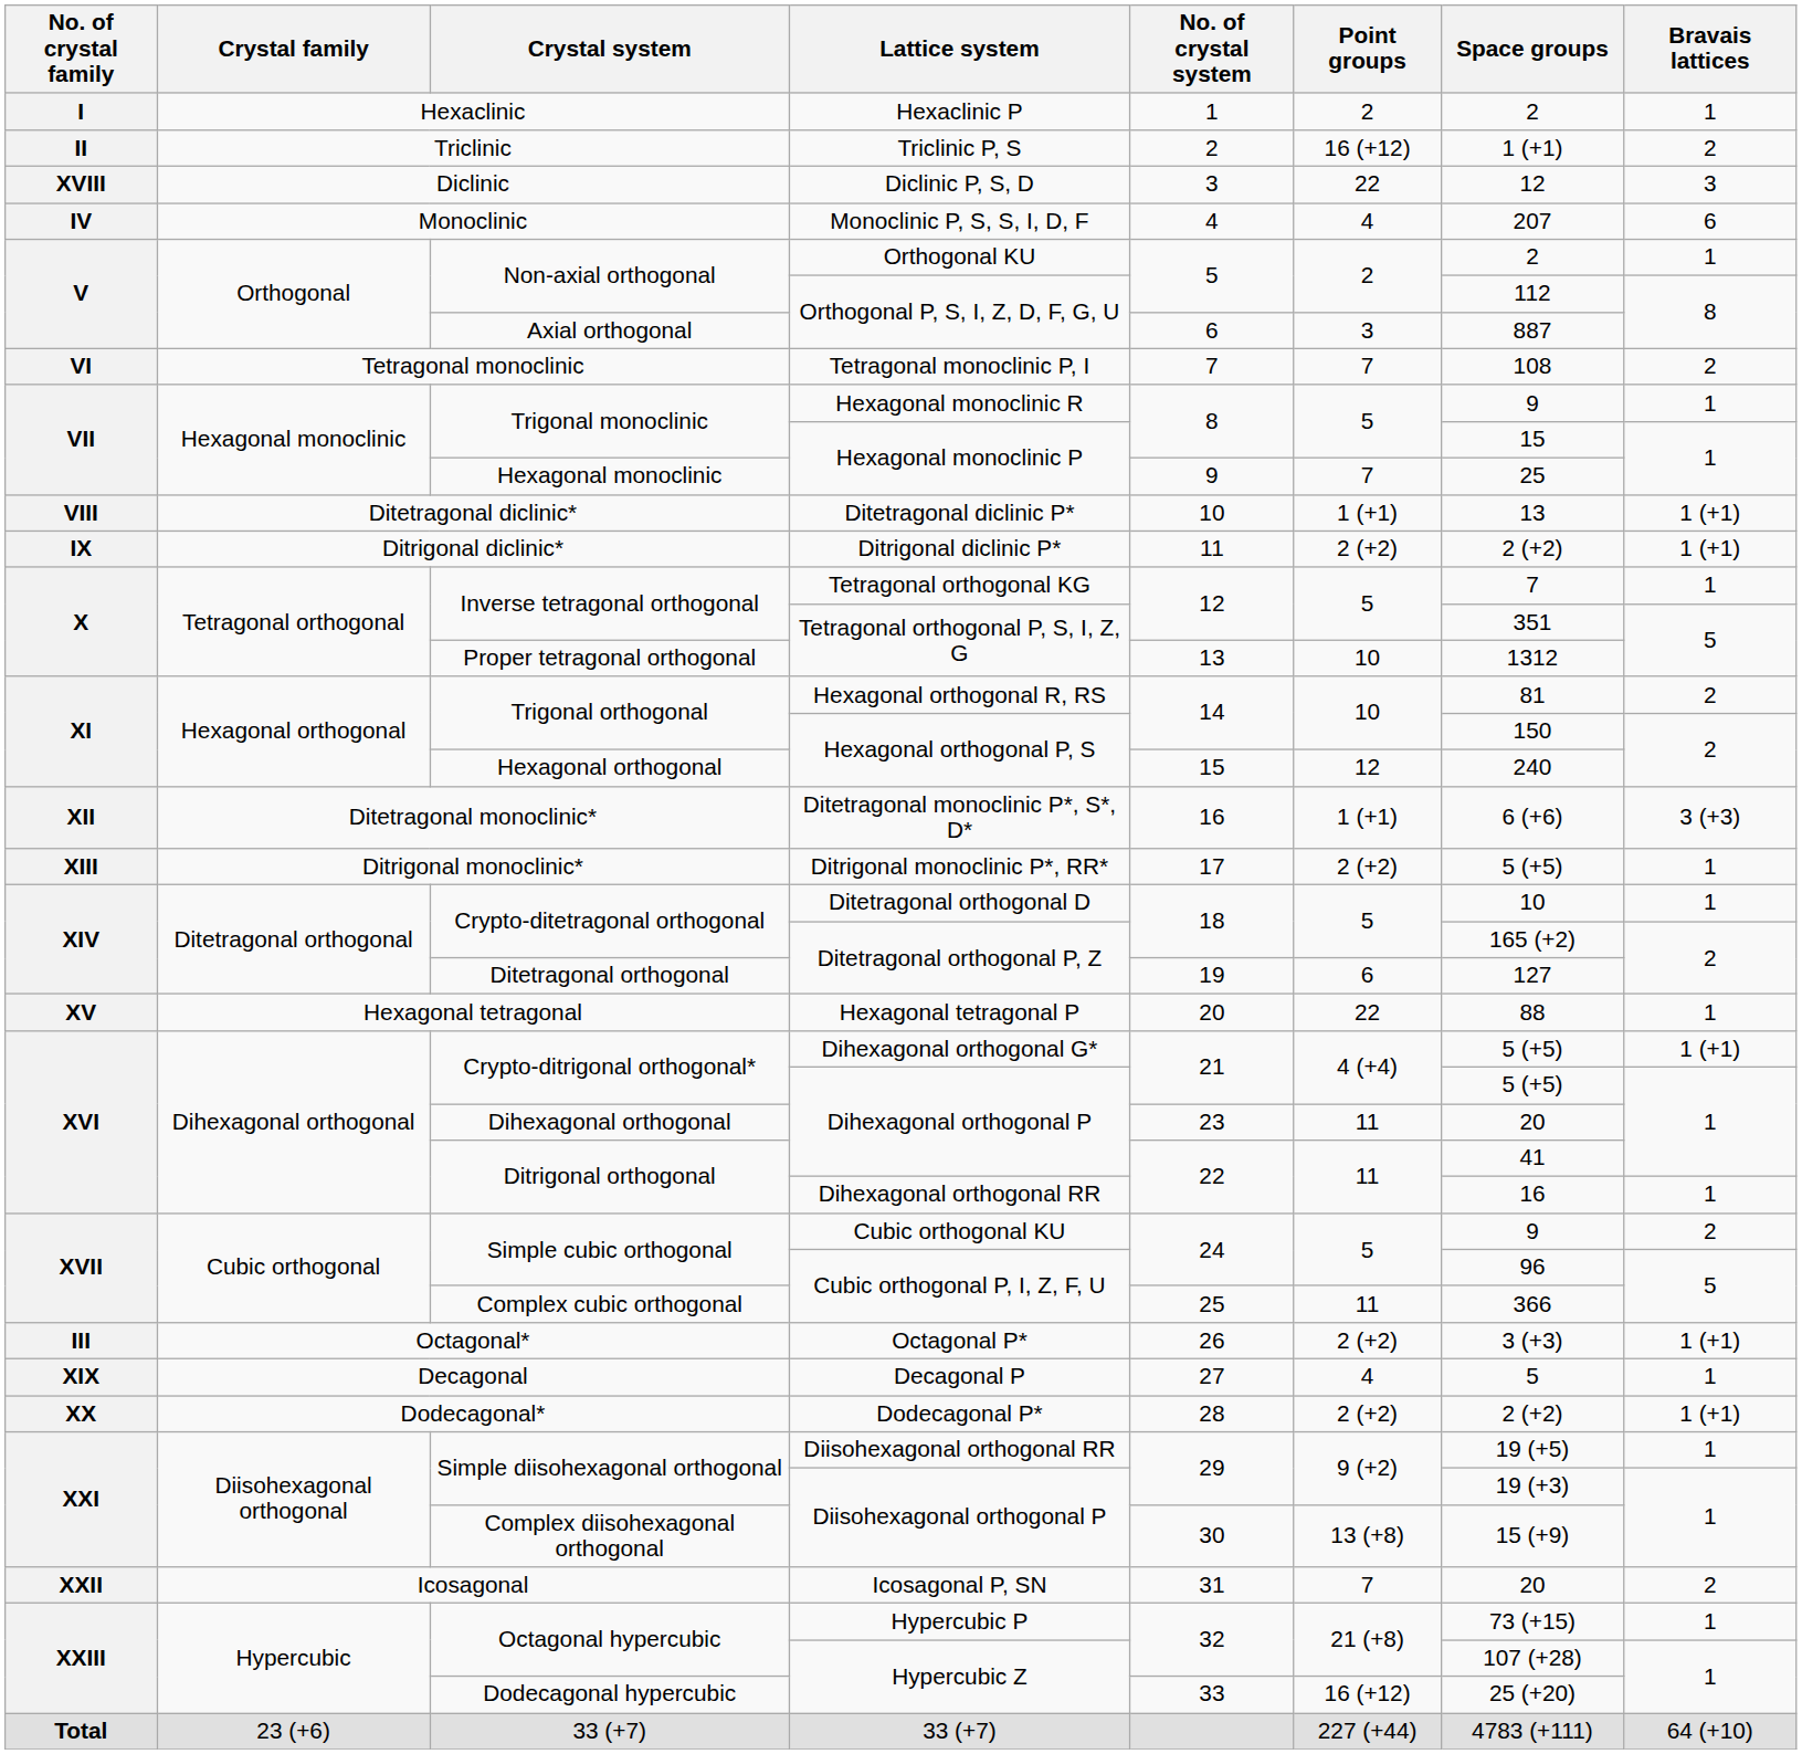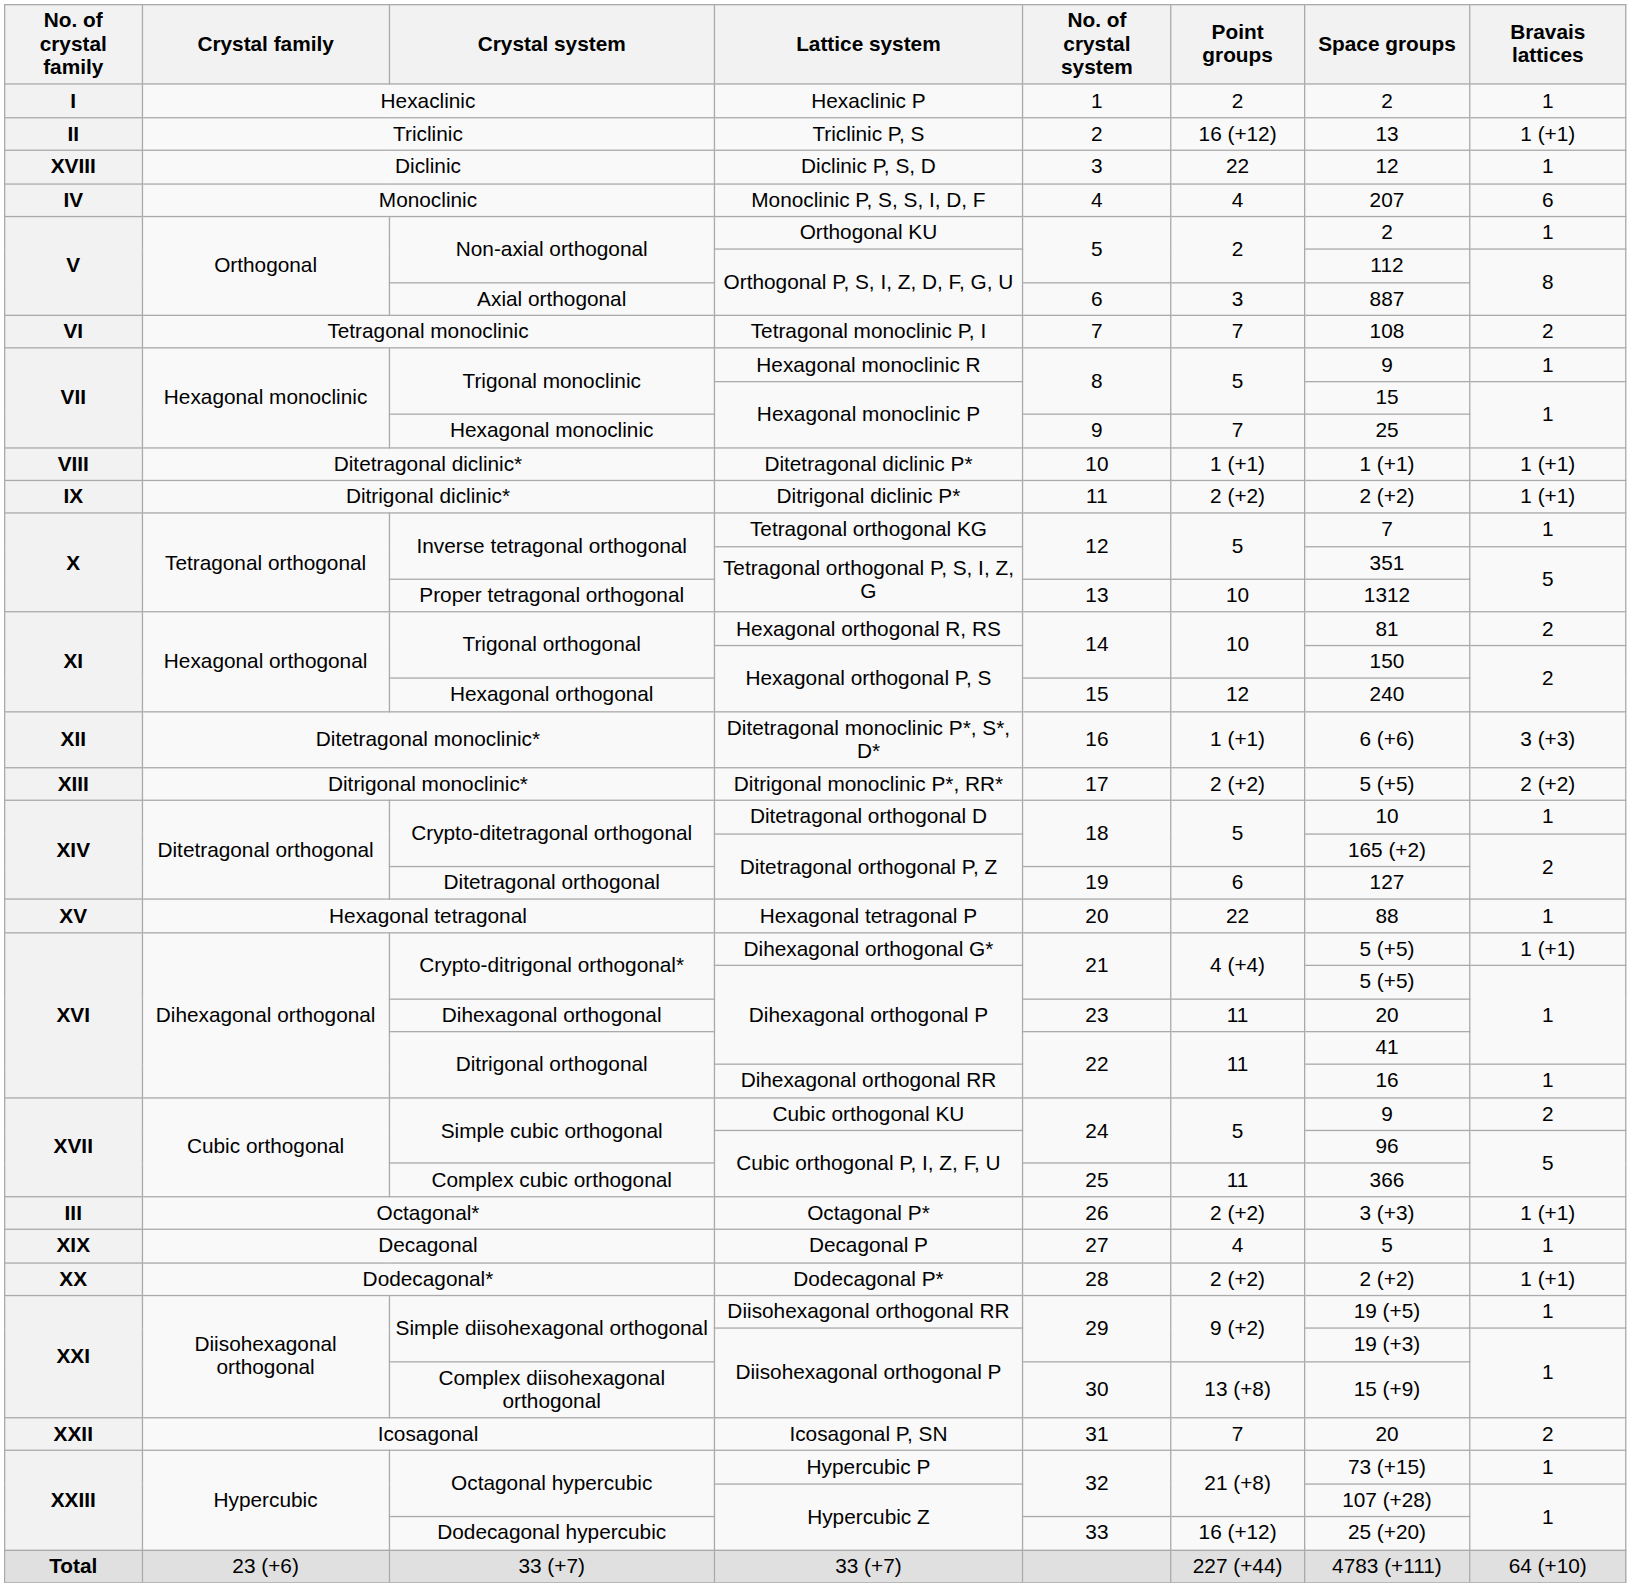 <table class="wikitable" style="text-align:center">
 <tr>
 <th>No. of <br>crystal family</th>
 <th>Crystal family</th>
 <th>Crystal system</th>
 <th>Lattice system</th>
 <th>No. of <br>crystal system</th>
 <th>Point groups</th>
 <th width=120>Space groups</th>
 <th>Bravais lattices</th>
 </tr>
 <tr>
 <th>I</th>
 <td colspan=2>Hexaclinic</td>
 <td>Hexaclinic P</td>
 <td>1</td>
 <td>2</td>
 <td>2</td>
 <td>1</td>
 </tr>
 <tr>
 <th>II</th>
 <td colspan=2>Triclinic</td>
 <td>Triclinic P, S</td>
 <td>2</td>
 <td>16 (+12)</td>
+<td>13</td>
 <td>1 (+1)</td>
-<td>2</td>
 </tr>
 <tr>
 <th>XVIII</th>
 <td colspan=2>Diclinic</td>
 <td>Diclinic P, S, D</td>
 <td>3</td>
 <td>22</td>
 <td>12</td>
-<td>3</td>
+<td>1</td>
 </tr>
 <tr>
 <th>IV</th>
 <td colspan=2>Monoclinic</td>
 <td>Monoclinic P, S, S, I, D, F</td>
 <td>4</td>
 <td>4</td>
 <td>207</td>
 <td>6</td>
 </tr>
 <tr>
 <th rowspan=3>V</th>
 <td rowspan=3>Orthogonal</td>
 <td rowspan=2>Non-axial orthogonal</td>
 <td>Orthogonal KU</td>
 <td rowspan="2">5</td>
 <td rowspan=2>2</td>
 <td>2</td>
 <td>1</td>
 </tr>
 <tr>
 <td rowspan="2">Orthogonal P, S, I, Z, D, F, G, U</td>
 <td>112</td>
 <td rowspan=2>8</td>
 </tr>
 <tr>
 <td>Axial orthogonal</td>
 <td>6</td>
 <td>3</td>
 <td>887</td>
 </tr>
 <tr>
 <th>VI</th>
 <td colspan=2>Tetragonal monoclinic</td>
 <td>Tetragonal monoclinic P, I</td>
 <td>7</td>
 <td>7</td>
 <td>108</td>
 <td>2</td>
 </tr>
 <tr>
 <th rowspan=3>VII</th>
 <td rowspan=3>Hexagonal monoclinic</td>
 <td rowspan=2>Trigonal monoclinic</td>
 <td>Hexagonal monoclinic R</td>
 <td rowspan="2">8</td>
 <td rowspan=2>5</td>
 <td>9</td>
 <td>1</td>
 </tr>
 <tr>
 <td rowspan="2">Hexagonal monoclinic P</td>
 <td>15</td>
 <td rowspan=2>1</td>
 </tr>
 <tr>
 <td>Hexagonal monoclinic</td>
 <td>9</td>
 <td>7</td>
 <td>25</td>
 </tr>
 <tr>
 <th>VIII</th>
 <td colspan=2>Ditetragonal diclinic*</td>
 <td>Ditetragonal diclinic P*</td>
 <td>10</td>
 <td>1 (+1)</td>
-<td>13</td>
+<td>1 (+1)</td>
 <td>1 (+1)</td>
 </tr>
 <tr>
 <th>IX</th>
 <td colspan=2>Ditrigonal diclinic*</td>
 <td>Ditrigonal diclinic P*</td>
 <td>11</td>
 <td>2 (+2)</td>
 <td>2 (+2)</td>
 <td>1 (+1)</td>
 </tr>
 <tr>
 <th rowspan=3>X</th>
 <td rowspan=3>Tetragonal orthogonal</td>
 <td rowspan=2>Inverse tetragonal orthogonal</td>
 <td>Tetragonal orthogonal KG</td>
 <td rowspan="2">12</td>
 <td rowspan=2>5</td>
 <td>7</td>
 <td>1</td>
 </tr>
 <tr>
 <td rowspan="2">Tetragonal orthogonal P, S, I, Z, G</td>
 <td>351</td>
 <td rowspan=2>5</td>
 </tr>
 <tr>
 <td>Proper tetragonal orthogonal</td>
 <td>13</td>
 <td>10</td>
 <td>1312</td>
 </tr>
 <tr>
 <th rowspan=3>XI</th>
 <td rowspan=3>Hexagonal orthogonal</td>
 <td rowspan=2>Trigonal orthogonal</td>
 <td>Hexagonal orthogonal R, RS</td>
 <td rowspan="2">14</td>
 <td rowspan=2>10</td>
 <td>81</td>
 <td>2</td>
 </tr>
 <tr>
 <td rowspan="2">Hexagonal orthogonal P, S</td>
 <td>150</td>
 <td rowspan=2>2</td>
 </tr>
 <tr>
 <td>Hexagonal orthogonal</td>
 <td>15</td>
 <td>12</td>
 <td>240</td>
 </tr>
 <tr>
 <th>XII</th>
 <td colspan=2>Ditetragonal monoclinic*</td>
 <td>Ditetragonal monoclinic P*, S*, D*</td>
 <td>16</td>
 <td>1 (+1)</td>
 <td>6 (+6)</td>
 <td>3 (+3)</td>
 </tr>
 <tr>
 <th>XIII</th>
 <td colspan=2>Ditrigonal monoclinic*</td>
 <td>Ditrigonal monoclinic P*, RR*</td>
 <td>17</td>
 <td>2 (+2)</td>
 <td>5 (+5)</td>
-<td>1</td>
+<td>2 (+2)</td>
 </tr>
 <tr>
 <th rowspan=3>XIV</th>
 <td rowspan=3>Ditetragonal orthogonal</td>
 <td rowspan=2>Crypto-ditetragonal orthogonal</td>
 <td>Ditetragonal orthogonal D</td>
 <td rowspan="2">18</td>
 <td rowspan=2>5</td>
 <td>10</td>
 <td>1</td>
 </tr>
 <tr>
 <td rowspan="2">Ditetragonal orthogonal P, Z</td>
 <td>165 (+2)</td>
 <td rowspan=2>2</td>
 </tr>
 <tr>
 <td>Ditetragonal orthogonal</td>
 <td>19</td>
 <td>6</td>
 <td>127</td>
 </tr>
 <tr>
 <th>XV</th>
 <td colspan=2>Hexagonal tetragonal</td>
 <td>Hexagonal tetragonal P</td>
 <td>20</td>
 <td>22</td>
 <td>88</td>
 <td>1</td>
 </tr>
 <tr>
 <th rowspan=5>XVI</th>
 <td rowspan=5>Dihexagonal orthogonal</td>
 <td rowspan=2>Crypto-ditrigonal orthogonal*</td>
 <td>Dihexagonal orthogonal G*</td>
 <td rowspan="2">21</td>
 <td rowspan=2>4 (+4)</td>
 <td>5 (+5)</td>
 <td>1 (+1)</td>
 </tr>
 <tr>
 <td rowspan="3">Dihexagonal orthogonal P</td>
 <td>5 (+5)</td>
 <td rowspan=3>1</td>
 </tr>
 <tr>
 <td>Dihexagonal orthogonal</td>
 <td>23</td>
 <td>11</td>
 <td>20</td>
 </tr>
 <tr>
 <td rowspan=2>Ditrigonal orthogonal</td>
 <td rowspan=2>22</td>
 <td rowspan=2>11</td>
 <td>41</td>
 </tr>
 <tr>
 <td>Dihexagonal orthogonal RR</td>
 <td>16</td>
 <td>1</td>
 </tr>
 <tr>
 <th rowspan=3>XVII</th>
 <td rowspan=3>Cubic orthogonal</td>
 <td rowspan=2>Simple cubic orthogonal</td>
 <td>Cubic orthogonal KU</td>
 <td rowspan="2">24</td>
 <td rowspan=2>5</td>
 <td>9</td>
 <td>2</td>
 </tr>
 <tr>
 <td rowspan="2">Cubic orthogonal P, I, Z, F, U</td>
 <td>96</td>
 <td rowspan=2>5</td>
 </tr>
 <tr>
 <td>Complex cubic orthogonal</td>
 <td>25</td>
 <td>11</td>
 <td>366</td>
 </tr>
 <tr>
 <th>III</th>
 <td colspan=2>Octagonal*</td>
 <td>Octagonal P*</td>
 <td>26</td>
 <td>2 (+2)</td>
 <td>3 (+3)</td>
 <td>1 (+1)</td>
 </tr>
 <tr>
 <th>XIX</th>
 <td colspan=2>Decagonal</td>
 <td>Decagonal P</td>
 <td>27</td>
 <td>4</td>
 <td>5</td>
 <td>1</td>
 </tr>
 <tr>
 <th>XX</th>
 <td colspan=2>Dodecagonal*</td>
 <td>Dodecagonal P*</td>
 <td>28</td>
 <td>2 (+2)</td>
 <td>2 (+2)</td>
 <td>1 (+1)</td>
 </tr>
 <tr>
 <th rowspan=3>XXI</th>
 <td rowspan=3>Diisohexagonal orthogonal</td>
 <td rowspan=2>Simple diisohexagonal orthogonal</td>
 <td>Diisohexagonal orthogonal RR</td>
 <td rowspan="2">29</td>
 <td rowspan=2>9 (+2)</td>
 <td>19 (+5)</td>
 <td>1</td>
 </tr>
 <tr>
 <td rowspan="2">Diisohexagonal orthogonal P</td>
 <td>19 (+3)</td>
 <td rowspan=2>1</td>
 </tr>
 <tr>
 <td>Complex diisohexagonal orthogonal</td>
 <td>30</td>
 <td>13 (+8)</td>
 <td>15 (+9)</td>
 </tr>
 <tr>
 <th>XXII</th>
 <td colspan=2>Icosagonal</td>
 <td>Icosagonal P, SN</td>
 <td>31</td>
 <td>7</td>
 <td>20</td>
 <td>2</td>
 </tr>
 <tr>
 <th rowspan=3>XXIII</th>
 <td rowspan=3>Hypercubic</td>
 <td rowspan=2>Octagonal hypercubic</td>
 <td>Hypercubic P</td>
 <td rowspan="2">32</td>
 <td rowspan=2>21 (+8)</td>
 <td>73 (+15)</td>
 <td>1</td>
 </tr>
 <tr>
 <td rowspan="2">Hypercubic Z</td>
 <td>107 (+28)</td>
 <td rowspan=2>1</td>
 </tr>
 <tr>
 <td>Dodecagonal hypercubic</td>
 <td>33</td>
 <td>16 (+12)</td>
 <td>25 (+20)</td>
 </tr>
 <tr bgcolor=#e0e0e0>
 <td><strong>Total</strong></td>
 <td>23 (+6)</td>
 <td>33 (+7)</td>
 <td>33 (+7)</td>
 <td></td>
 <td>227 (+44)</td>
 <td>4783 (+111)</td>
 <td>64 (+10)</td>
 </tr>
 </table>
